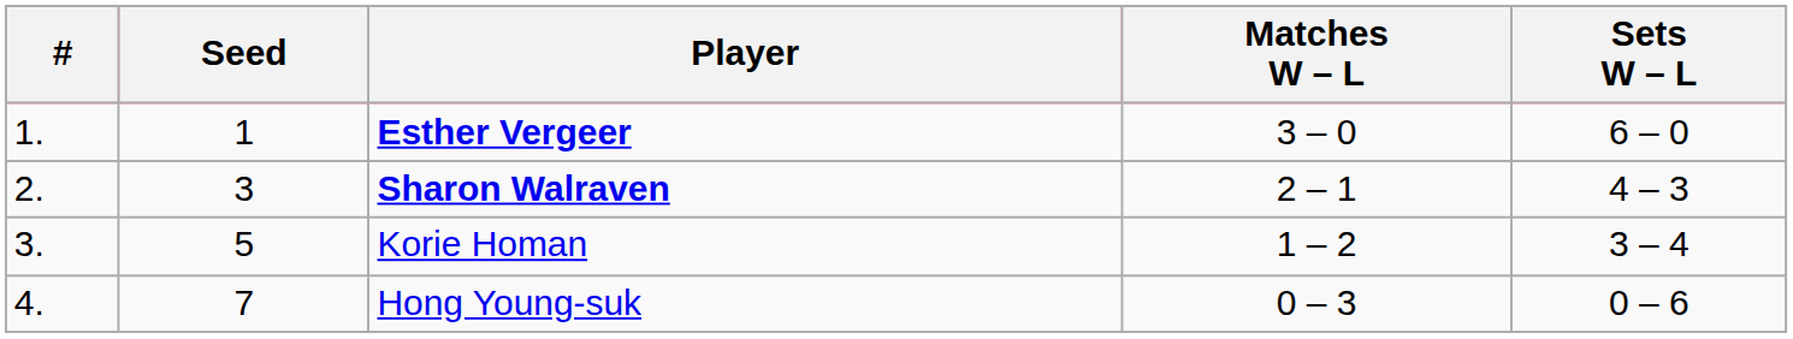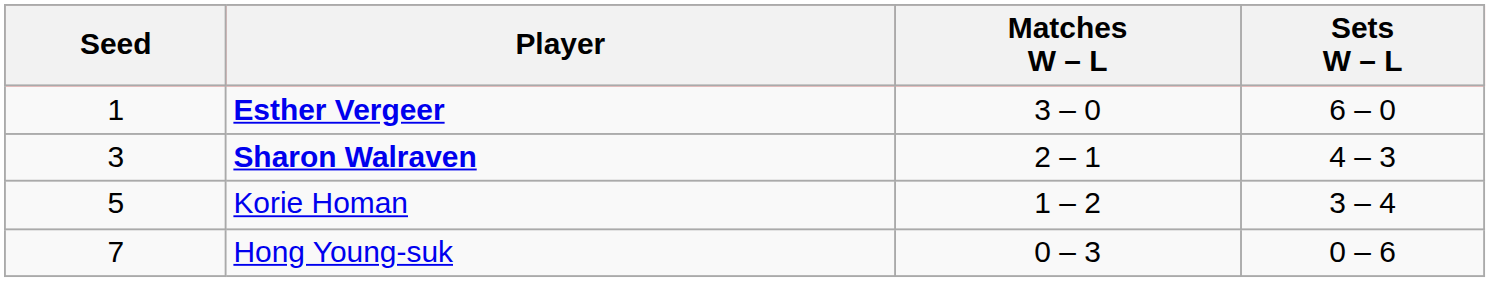 <table class="wikitable" style="width:50%;">
 <tr style="background:#f00;">
-<th>#</th>
 <th>Seed</th>
 <th>Player</th>
 <th>Matches<br>W – L</th>
 <th>Sets<br>W – L</th>
 </tr>
 <tr>
-<td>1.</td>
 <td style="text-align:center;">1</td>
 <td><strong><a href='#'>Esther Vergeer</a></strong></td>
 <td style="text-align:center;">3 – 0</td>
 <td style="text-align:center;">6 – 0</td>
 </tr>
 <tr>
-<td>2.</td>
 <td style="text-align:center;">3</td>
 <td><strong><a href='#'>Sharon Walraven</a></strong></td>
 <td style="text-align:center;">2 – 1</td>
 <td style="text-align:center;">4 – 3</td>
 </tr>
 <tr>
-<td>3.</td>
 <td style="text-align:center;">5</td>
 <td><a href='#'>Korie Homan</a></td>
 <td style="text-align:center;">1 – 2</td>
 <td style="text-align:center;">3 – 4</td>
 </tr>
 <tr>
-<td>4.</td>
 <td style="text-align:center;">7</td>
 <td><a href='#'>Hong Young-suk</a></td>
 <td style="text-align:center;">0 – 3</td>
 <td style="text-align:center;">0 – 6</td>
 </tr>
 </table>
